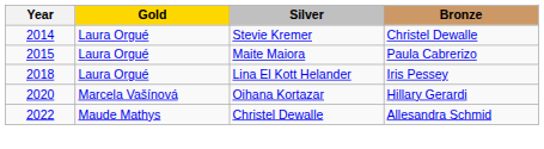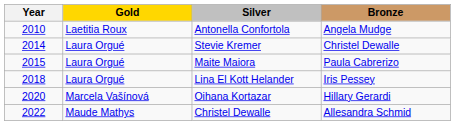 <table class="wikitable" style="width:98%; font-size:90%">
 <tr>
 <th>Year</th>
 <th style="width:170px; background:gold">Gold</th>
 <th style="width:170px; background:silver">Silver</th>
 <th style="width:170px; background:#cc9966">Bronze</th>
+</tr>
+<tr>
+<td align=center><a href='#'>2010</a></td>
+<td> <a href='#'>Laetitia Roux</a></td>
+<td> <a href='#'>Antonella Confortola</a></td>
+<td> <a href='#'>Angela Mudge</a></td>
 </tr>
 <tr>
 <td align=center><a href='#'>2014</a></td>
 <td> <a href='#'>Laura Orgué</a></td>
 <td> <a href='#'>Stevie Kremer</a></td>
 <td> <a href='#'>Christel Dewalle</a></td>
 </tr>
 <tr>
 <td align=center><a href='#'>2015</a></td>
 <td> <a href='#'>Laura Orgué</a></td>
 <td> <a href='#'>Maite Maiora</a></td>
 <td> <a href='#'>Paula Cabrerizo</a></td>
 </tr>
 <tr>
 <td align=center><a href='#'>2018</a></td>
 <td> <a href='#'>Laura Orgué</a></td>
 <td> <a href='#'>Lina El Kott Helander</a></td>
 <td> <a href='#'>Iris Pessey</a></td>
 </tr>
 <tr>
 <td align=center><a href='#'>2020</a></td>
 <td> <a href='#'>Marcela Vašínová</a></td>
 <td> <a href='#'>Oihana Kortazar</a></td>
 <td> <a href='#'>Hillary Gerardi</a></td>
 </tr>
 <tr>
 <td align=center><a href='#'>2022</a></td>
 <td> <a href='#'>Maude Mathys</a></td>
 <td> <a href='#'>Christel Dewalle</a></td>
 <td> <a href='#'>Allesandra Schmid</a></td>
 </tr>
 </table>
